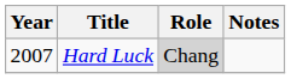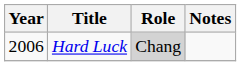 <table class="wikitable sortable">
 <tr>
 <th>Year</th>
 <th>Title</th>
 <th>Role</th>
 <th>Notes</th>
 </tr>
 <tr>
-<td>2007</td>
+<td>2006</td>
 <td><em><a href='#'>Hard Luck</a></em></td>
 <td style="background: lightgrey;">Chang</td>
 <td></td>
 </tr>
 <tr>
 </tr>
 </table>
